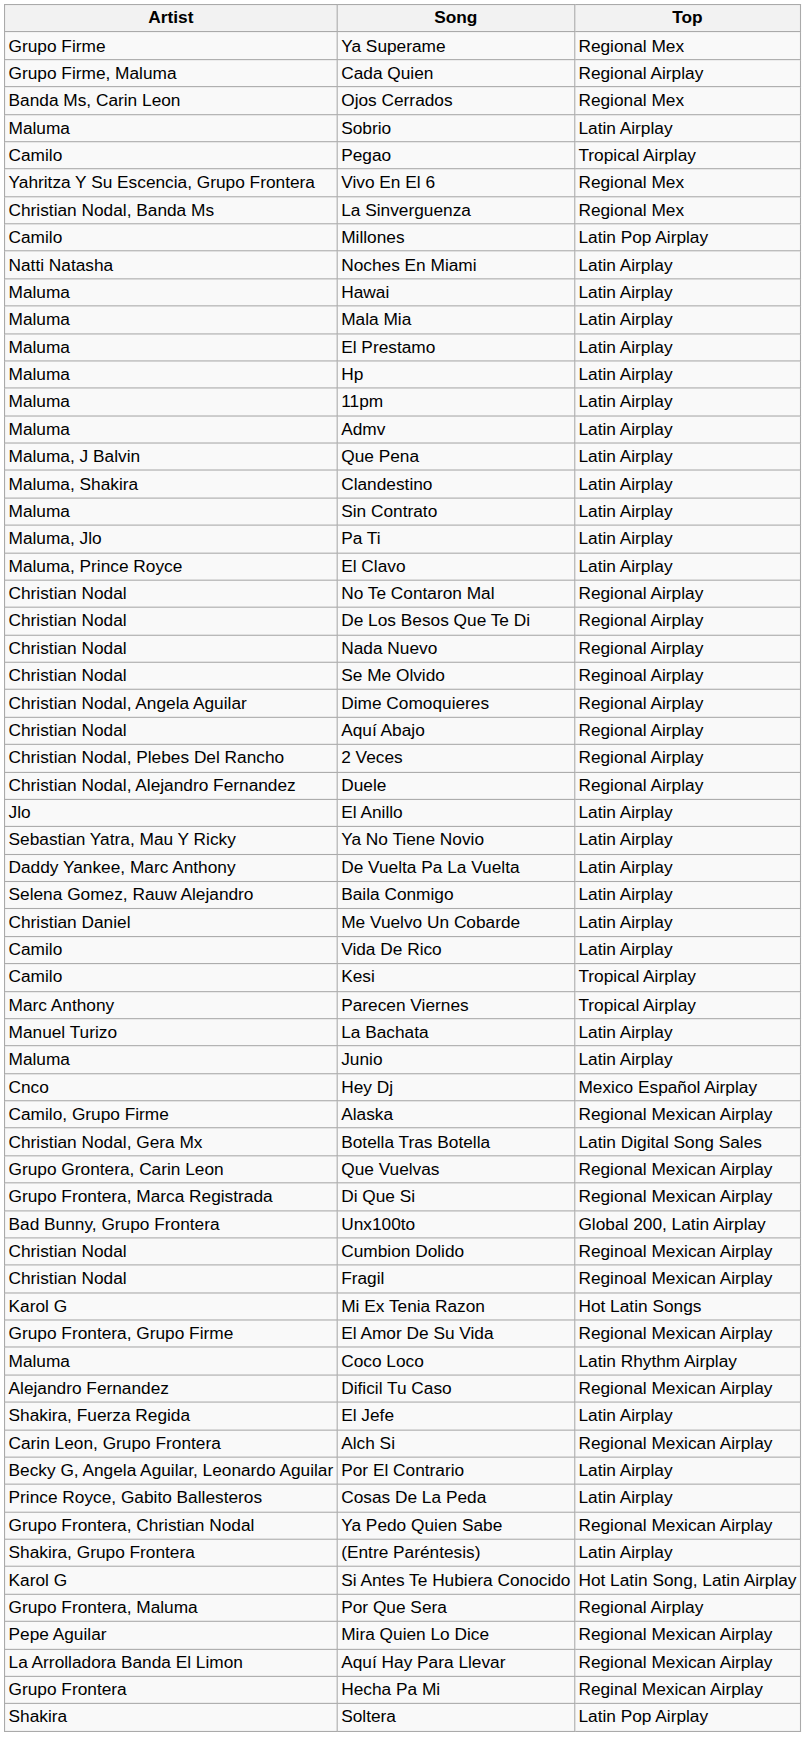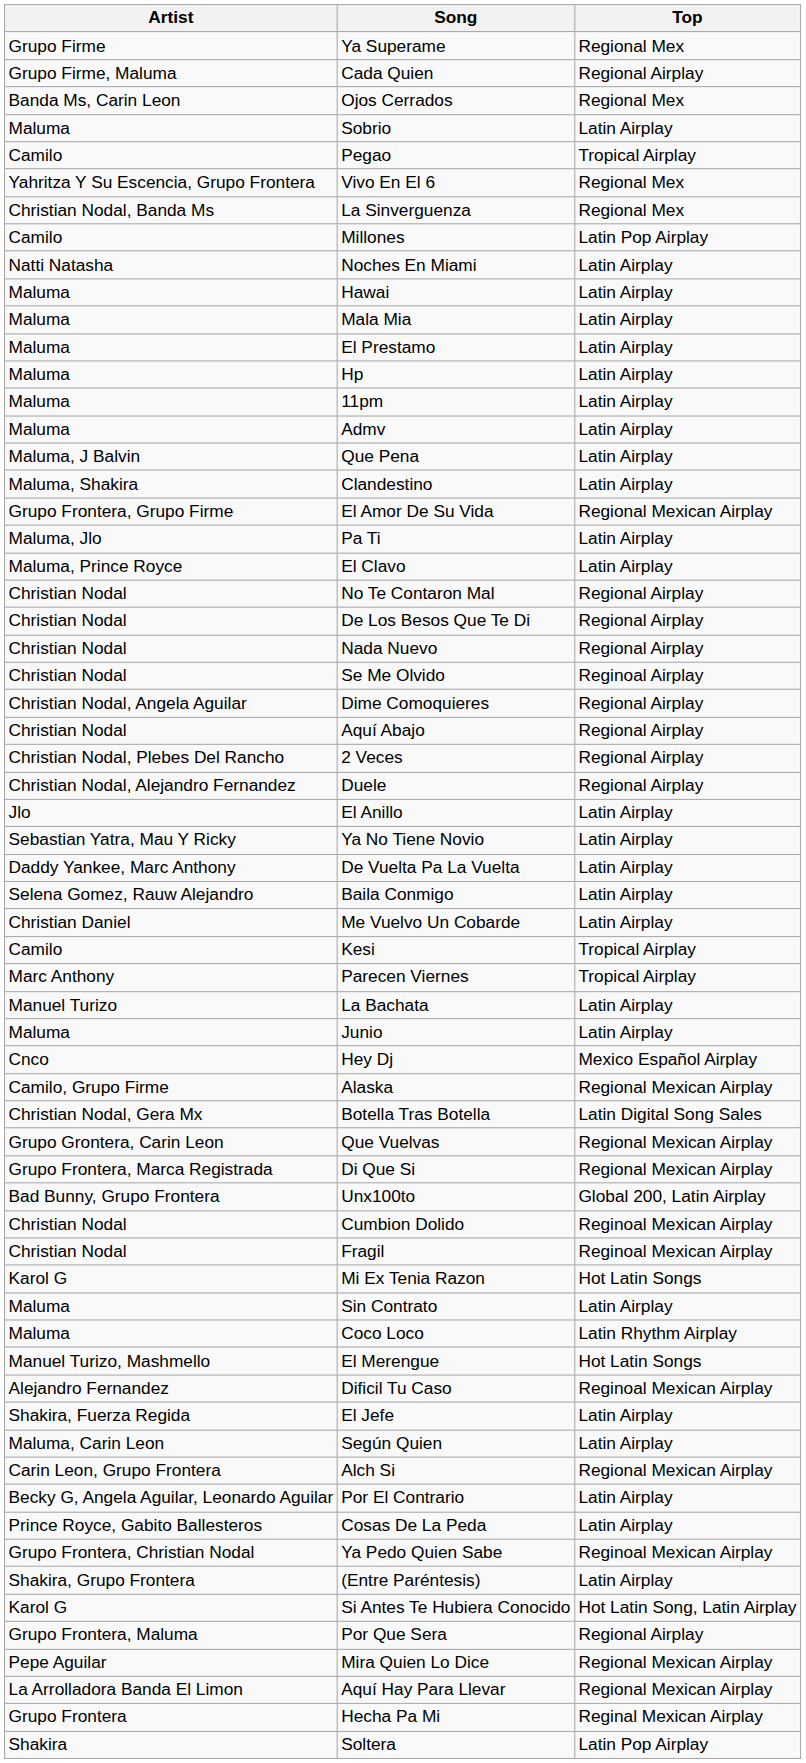 <table class="wikitable">
 <tr>
 <th><strong>Artist</strong></th>
 <th><strong>Song</strong></th>
 <th><strong>Top</strong></th>
 </tr>
 <tr>
 <td>Grupo Firme</td>
 <td>Ya Superame</td>
 <td>Regional Mex</td>
 </tr>
 <tr>
 <td>Grupo Firme, Maluma</td>
 <td>Cada Quien</td>
 <td>Regional Airplay</td>
 </tr>
 <tr>
 <td>Banda Ms, Carin Leon</td>
 <td>Ojos Cerrados</td>
 <td>Regional Mex</td>
 </tr>
 <tr>
 <td>Maluma</td>
 <td>Sobrio</td>
 <td>Latin Airplay</td>
 </tr>
 <tr>
 <td>Camilo</td>
 <td>Pegao</td>
 <td>Tropical Airplay</td>
 </tr>
 <tr>
 <td>Yahritza Y Su Escencia, Grupo Frontera</td>
 <td>Vivo En El 6</td>
 <td>Regional Mex</td>
 </tr>
 <tr>
 <td>Christian Nodal, Banda Ms</td>
 <td>La Sinverguenza</td>
 <td>Regional Mex</td>
 </tr>
 <tr>
 <td>Camilo</td>
 <td>Millones</td>
 <td>Latin Pop Airplay</td>
 </tr>
 <tr>
 <td>Natti Natasha</td>
 <td>Noches En Miami</td>
 <td>Latin Airplay</td>
 </tr>
 <tr>
 <td>Maluma</td>
 <td>Hawai</td>
 <td>Latin Airplay</td>
 </tr>
 <tr>
 <td>Maluma</td>
 <td>Mala Mia</td>
 <td>Latin Airplay</td>
 </tr>
 <tr>
 <td>Maluma</td>
 <td>El Prestamo</td>
 <td>Latin Airplay</td>
 </tr>
 <tr>
 <td>Maluma</td>
 <td>Hp</td>
 <td>Latin Airplay</td>
 </tr>
 <tr>
 <td>Maluma</td>
 <td>11pm</td>
 <td>Latin Airplay</td>
 </tr>
 <tr>
 <td>Maluma</td>
 <td>Admv</td>
 <td>Latin Airplay</td>
 </tr>
 <tr>
 <td>Maluma, J Balvin</td>
 <td>Que Pena</td>
 <td>Latin Airplay</td>
 </tr>
 <tr>
 <td>Maluma, Shakira</td>
 <td>Clandestino</td>
 <td>Latin Airplay</td>
 </tr>
 <tr>
-<td>Maluma</td>
-<td>Sin Contrato</td>
-<td>Latin Airplay</td>
+<td>Grupo Frontera, Grupo Firme</td>
+<td>El Amor De Su Vida</td>
+<td>Regional Mexican Airplay</td>
 </tr>
 <tr>
 <td>Maluma, Jlo</td>
 <td>Pa Ti</td>
 <td>Latin Airplay</td>
 </tr>
 <tr>
 <td>Maluma, Prince Royce</td>
 <td>El Clavo</td>
 <td>Latin Airplay</td>
 </tr>
 <tr>
 <td>Christian Nodal</td>
 <td>No Te Contaron Mal</td>
 <td>Regional Airplay</td>
 </tr>
 <tr>
 <td>Christian Nodal</td>
 <td>De Los Besos Que Te Di</td>
 <td>Regional Airplay</td>
 </tr>
 <tr>
 <td>Christian Nodal</td>
 <td>Nada Nuevo</td>
 <td>Regional Airplay</td>
 </tr>
 <tr>
 <td>Christian Nodal</td>
 <td>Se Me Olvido</td>
 <td>Reginoal Airplay</td>
 </tr>
 <tr>
 <td>Christian Nodal, Angela Aguilar</td>
 <td>Dime Comoquieres</td>
 <td>Regional Airplay</td>
 </tr>
 <tr>
 <td>Christian Nodal</td>
 <td>Aquí Abajo</td>
 <td>Regional Airplay</td>
 </tr>
 <tr>
 <td>Christian Nodal, Plebes Del Rancho</td>
 <td>2 Veces</td>
 <td>Regional Airplay</td>
 </tr>
 <tr>
 <td>Christian Nodal, Alejandro Fernandez</td>
 <td>Duele</td>
 <td>Regional Airplay</td>
 </tr>
 <tr>
 <td>Jlo</td>
 <td>El Anillo</td>
 <td>Latin Airplay</td>
 </tr>
 <tr>
 <td>Sebastian Yatra, Mau Y Ricky</td>
 <td>Ya No Tiene Novio</td>
 <td>Latin Airplay</td>
 </tr>
 <tr>
 <td>Daddy Yankee, Marc Anthony</td>
 <td>De Vuelta Pa La Vuelta</td>
 <td>Latin Airplay</td>
 </tr>
 <tr>
 <td>Selena Gomez, Rauw Alejandro</td>
 <td>Baila Conmigo</td>
 <td>Latin Airplay</td>
 </tr>
 <tr>
 <td>Christian Daniel</td>
 <td>Me Vuelvo Un Cobarde</td>
 <td>Latin Airplay</td>
 </tr>
 <tr>
 <td>Camilo</td>
-<td>Vida De Rico</td>
-<td>Latin Airplay</td>
-</tr>
-<tr>
-<td>Camilo</td>
 <td>Kesi</td>
 <td>Tropical Airplay</td>
 </tr>
 <tr>
 <td>Marc Anthony</td>
 <td>Parecen Viernes</td>
 <td>Tropical Airplay</td>
 </tr>
 <tr>
 <td>Manuel Turizo</td>
 <td>La Bachata</td>
 <td>Latin Airplay</td>
 </tr>
 <tr>
 <td>Maluma</td>
 <td>Junio</td>
 <td>Latin Airplay</td>
 </tr>
 <tr>
 <td>Cnco</td>
 <td>Hey Dj</td>
 <td>Mexico Español Airplay</td>
 </tr>
 <tr>
 <td>Camilo, Grupo Firme</td>
 <td>Alaska</td>
 <td>Regional Mexican Airplay</td>
 </tr>
 <tr>
 <td>Christian Nodal, Gera Mx</td>
 <td>Botella Tras Botella</td>
 <td>Latin Digital Song Sales</td>
 </tr>
 <tr>
 <td>Grupo Grontera, Carin Leon</td>
 <td>Que Vuelvas</td>
 <td>Regional Mexican Airplay</td>
 </tr>
 <tr>
 <td>Grupo Frontera, Marca Registrada</td>
 <td>Di Que Si</td>
 <td>Regional Mexican Airplay</td>
 </tr>
 <tr>
 <td>Bad Bunny, Grupo Frontera</td>
 <td>Unx100to</td>
 <td>Global 200, Latin Airplay</td>
 </tr>
 <tr>
 <td>Christian Nodal</td>
 <td>Cumbion Dolido</td>
 <td>Reginoal Mexican Airplay</td>
 </tr>
 <tr>
 <td>Christian Nodal</td>
 <td>Fragil</td>
 <td>Reginoal Mexican Airplay</td>
 </tr>
 <tr>
 <td>Karol G</td>
 <td>Mi Ex Tenia Razon</td>
 <td>Hot Latin Songs</td>
 </tr>
 <tr>
-<td>Grupo Frontera, Grupo Firme</td>
-<td>El Amor De Su Vida</td>
-<td>Regional Mexican Airplay</td>
+<td>Maluma</td>
+<td>Sin Contrato</td>
+<td>Latin Airplay</td>
 </tr>
 <tr>
 <td>Maluma</td>
 <td>Coco Loco</td>
 <td>Latin Rhythm Airplay</td>
 </tr>
 <tr>
+<td>Manuel Turizo, Mashmello</td>
+<td>El Merengue</td>
+<td>Hot Latin Songs</td>
+</tr>
+<tr>
 <td>Alejandro Fernandez</td>
 <td>Dificil Tu Caso</td>
-<td>Regional Mexican Airplay</td>
+<td>Reginoal Mexican Airplay</td>
 </tr>
 <tr>
 <td>Shakira, Fuerza Regida</td>
 <td>El Jefe</td>
+<td>Latin Airplay</td>
+</tr>
+<tr>
+<td>Maluma, Carin Leon</td>
+<td>Según Quien</td>
 <td>Latin Airplay</td>
 </tr>
 <tr>
 <td>Carin Leon, Grupo Frontera</td>
 <td>Alch Si</td>
 <td>Regional Mexican Airplay</td>
 </tr>
 <tr>
 <td>Becky G, Angela Aguilar, Leonardo Aguilar</td>
 <td>Por El Contrario</td>
 <td>Latin Airplay</td>
 </tr>
 <tr>
 <td>Prince Royce, Gabito Ballesteros</td>
 <td>Cosas De La Peda</td>
 <td>Latin Airplay</td>
 </tr>
 <tr>
 <td>Grupo Frontera, Christian Nodal</td>
 <td>Ya Pedo Quien Sabe</td>
-<td>Regional Mexican Airplay</td>
+<td>Reginoal Mexican Airplay</td>
 </tr>
 <tr>
 <td>Shakira, Grupo Frontera</td>
 <td>(Entre Paréntesis)</td>
 <td>Latin Airplay</td>
 </tr>
 <tr>
 <td>Karol G</td>
 <td>Si Antes Te Hubiera Conocido</td>
 <td>Hot Latin Song, Latin Airplay</td>
 </tr>
 <tr>
 <td>Grupo Frontera, Maluma</td>
 <td>Por Que Sera</td>
 <td>Regional Airplay</td>
 </tr>
 <tr>
 <td>Pepe Aguilar</td>
 <td>Mira Quien Lo Dice</td>
 <td>Regional Mexican Airplay</td>
 </tr>
 <tr>
 <td>La Arrolladora Banda El Limon</td>
 <td>Aquí Hay Para Llevar</td>
 <td>Regional Mexican Airplay</td>
 </tr>
 <tr>
 <td>Grupo Frontera</td>
 <td>Hecha Pa Mi</td>
 <td>Reginal Mexican Airplay</td>
 </tr>
 <tr>
 <td>Shakira</td>
 <td>Soltera</td>
 <td>Latin Pop Airplay</td>
 </tr>
 </table>
